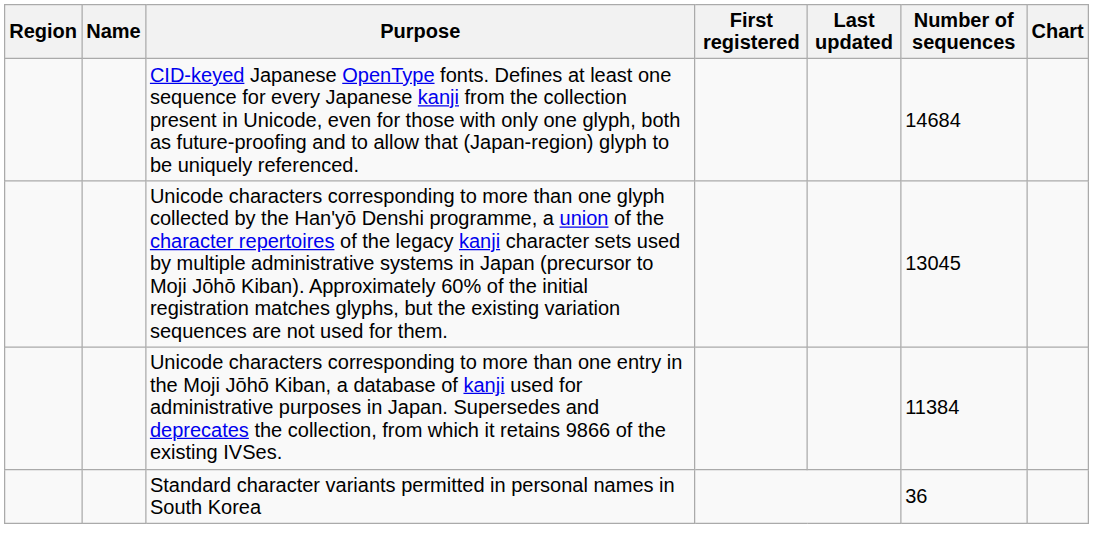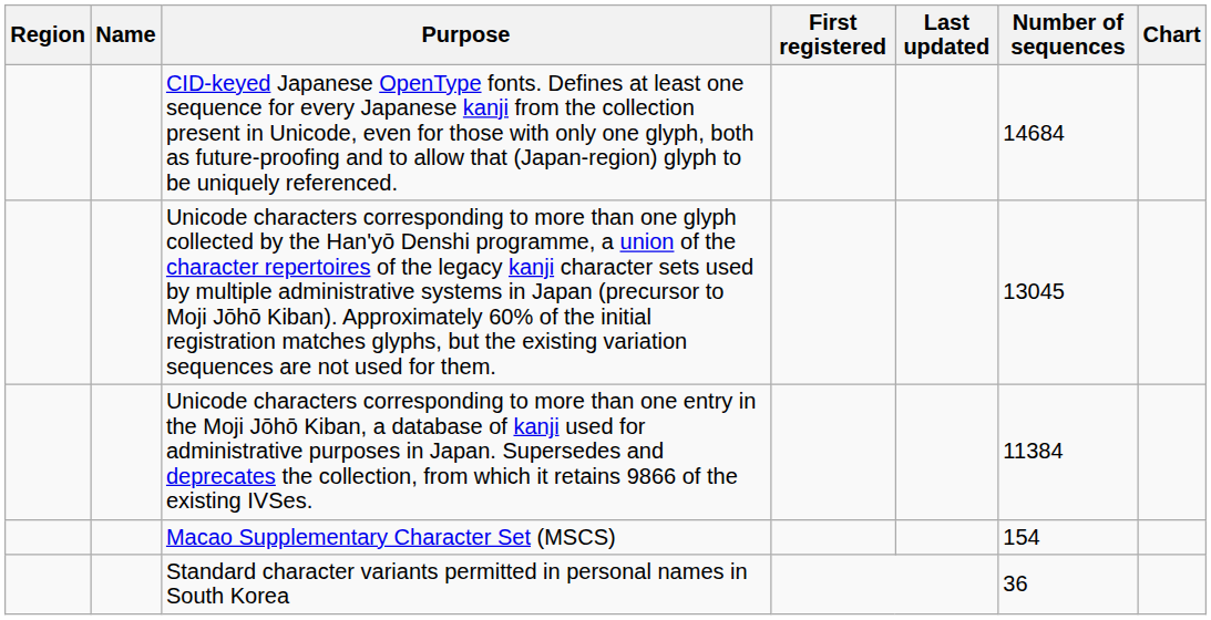 <table class=wikitable>
 <tr>
 <th>Region</th>
 <th>Name</th>
 <th>Purpose</th>
 <th>First registered</th>
 <th>Last updated</th>
 <th>Number of sequences</th>
 <th>Chart</th>
 </tr>
 <tr>
 <td></td>
 <td></td>
 <td><a href='#'>CID-keyed</a> Japanese <a href='#'>OpenType</a> fonts. Defines at least one sequence for every Japanese <a href='#'>kanji</a> from the  collection present in Unicode, even for those with only one glyph, both as future-proofing and to allow that (Japan-region) glyph to be uniquely referenced.</td>
 <td></td>
 <td></td>
 <td>14684</td>
 <td></td>
 </tr>
 <tr>
 <td></td>
 <td></td>
 <td>Unicode characters corresponding to more than one glyph collected by the Han'yō Denshi programme, a <a href='#'>union</a> of the <a href='#'>character repertoires</a> of the legacy <a href='#'>kanji</a> character sets used by multiple administrative systems in Japan (precursor to Moji Jōhō Kiban). Approximately 60% of the initial registration matches  glyphs, but the existing  variation sequences are not used for them.</td>
 <td></td>
 <td></td>
 <td>13045</td>
 <td></td>
 </tr>
 <tr>
 <td></td>
 <td></td>
 <td>Unicode characters corresponding to more than one entry in the Moji Jōhō Kiban, a database of <a href='#'>kanji</a> used for administrative purposes in Japan. Supersedes and <a href='#'>deprecates</a> the  collection, from which it retains 9866 of the existing IVSes.</td>
 <td></td>
 <td></td>
 <td>11384</td>
 <td></td>
 </tr>
 <tr>
 <td></td>
 <td></td>
+<td><a href='#'>Macao Supplementary Character Set</a> (MSCS)</td>
+<td></td>
+<td></td>
+<td>154</td>
+<td></td>
+</tr>
+<tr>
+<td></td>
+<td></td>
 <td>Standard character variants permitted in personal names in South Korea</td>
 <td colspan=2></td>
 <td>36</td>
 <td></td>
 </tr>
 </table>
